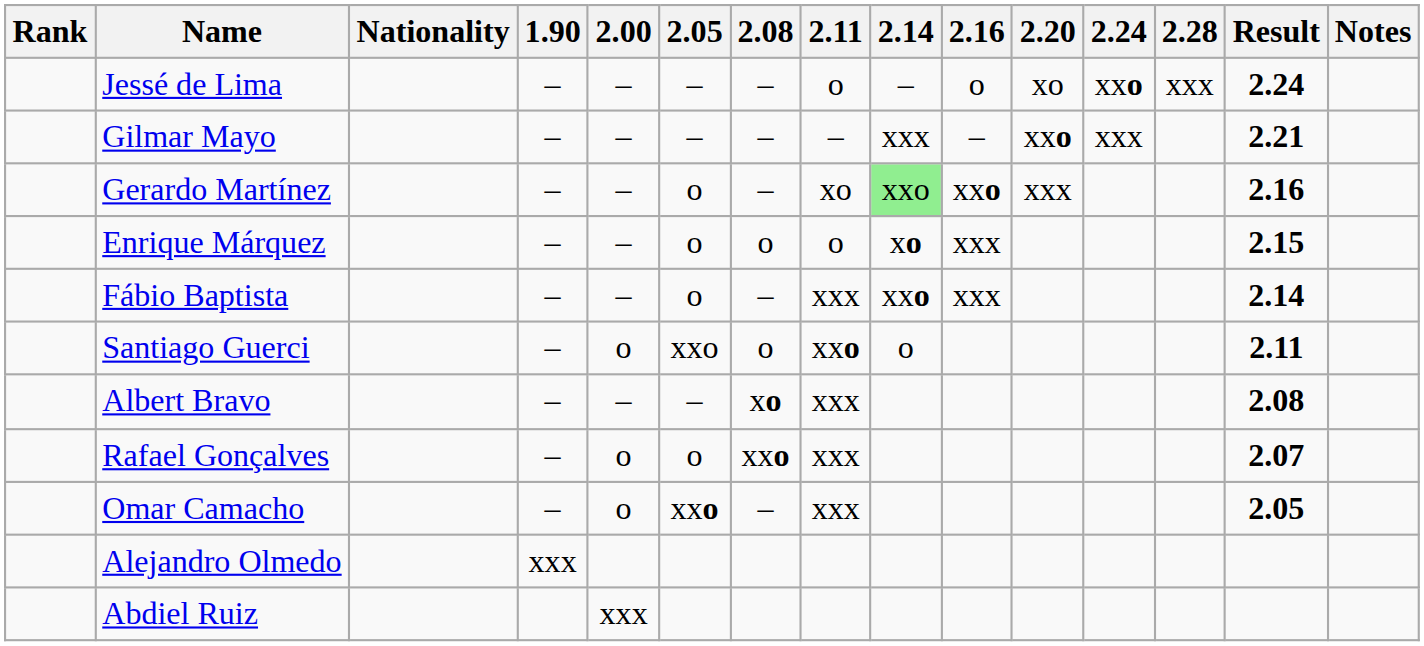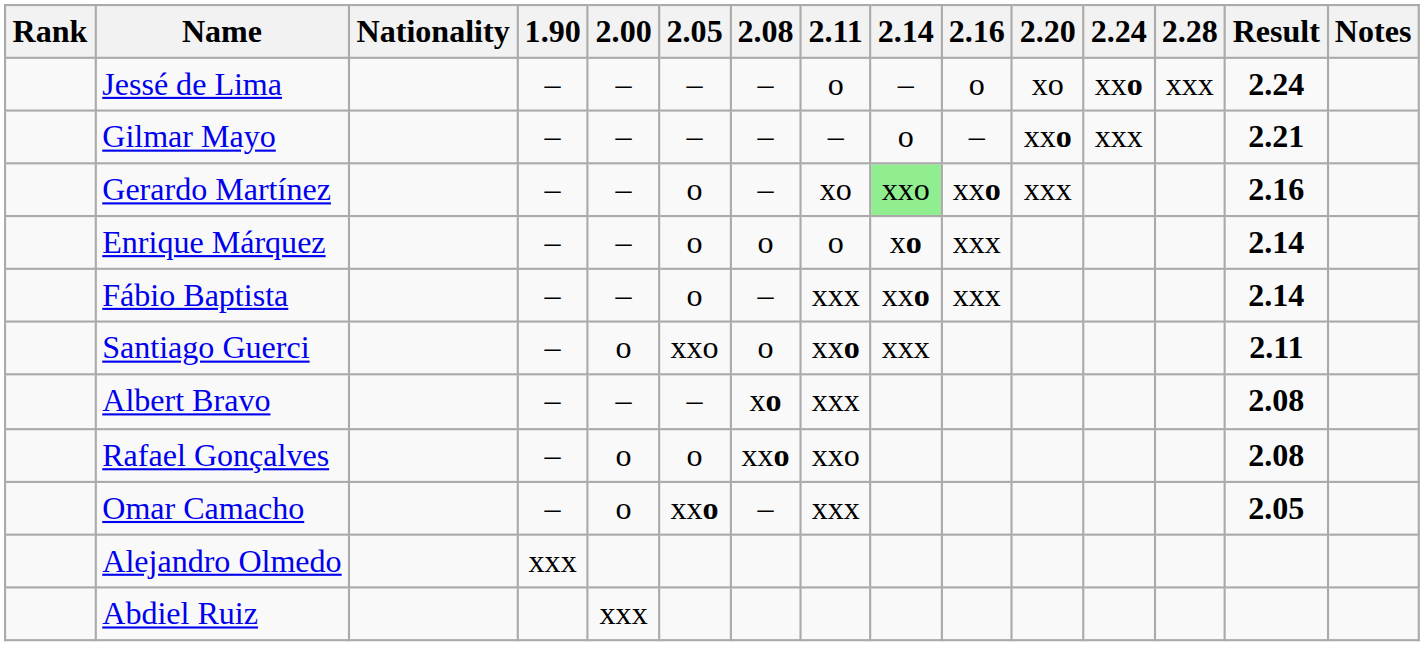 <table class="wikitable sortable" style="text-align:center;font-size:95%">
 <tr>
 <th>Rank</th>
 <th>Name</th>
 <th>Nationality</th>
 <th>1.90</th>
 <th>2.00</th>
 <th>2.05</th>
 <th>2.08</th>
 <th>2.11</th>
 <th>2.14</th>
 <th>2.16</th>
 <th>2.20</th>
 <th>2.24</th>
 <th>2.28</th>
 <th>Result</th>
 <th>Notes</th>
 </tr>
 <tr>
 <td></td>
 <td align=left><a href='#'>Jessé de Lima</a></td>
 <td align=left></td>
 <td>–</td>
 <td>–</td>
 <td>–</td>
 <td>–</td>
 <td>o</td>
 <td>–</td>
 <td>o</td>
 <td>xo</td>
 <td>xx<strong>o</strong></td>
 <td>xxx</td>
 <td><strong>2.24</strong></td>
 <td></td>
 </tr>
 <tr>
 <td></td>
 <td align=left><a href='#'>Gilmar Mayo</a></td>
 <td align=left></td>
 <td>–</td>
 <td>–</td>
 <td>–</td>
 <td>–</td>
 <td>–</td>
-<td>xxx</td>
+<td>o</td>
 <td>–</td>
 <td>xx<strong>o</strong></td>
 <td>xxx</td>
 <td></td>
 <td><strong>2.21</strong></td>
 <td></td>
 </tr>
 <tr>
 <td></td>
 <td align=left><a href='#'>Gerardo Martínez</a></td>
 <td align=left></td>
 <td>–</td>
 <td>–</td>
 <td>o</td>
 <td>–</td>
 <td>xo</td>
 <td style="background: lightgreen;">xxo</td>
 <td>xx<strong>o</strong></td>
 <td>xxx</td>
 <td></td>
 <td></td>
 <td><strong>2.16</strong></td>
 <td></td>
 </tr>
 <tr>
 <td></td>
 <td align=left><a href='#'>Enrique Márquez</a></td>
 <td align=left></td>
 <td>–</td>
 <td>–</td>
 <td>o</td>
 <td>o</td>
 <td>o</td>
 <td>x<strong>o</strong></td>
 <td>xxx</td>
 <td></td>
 <td></td>
 <td></td>
-<td><strong>2.15</strong></td>
+<td><strong>2.14</strong></td>
 <td></td>
 </tr>
 <tr>
 <td></td>
 <td align=left><a href='#'>Fábio Baptista</a></td>
 <td align=left></td>
 <td>–</td>
 <td>–</td>
 <td>o</td>
 <td>–</td>
 <td>xxx</td>
 <td>xx<strong>o</strong></td>
 <td>xxx</td>
 <td></td>
 <td></td>
 <td></td>
 <td><strong>2.14</strong></td>
 <td></td>
 </tr>
 <tr>
 <td></td>
 <td align=left><a href='#'>Santiago Guerci</a></td>
 <td align=left></td>
 <td>–</td>
 <td>o</td>
 <td>xxo</td>
 <td>o</td>
 <td>xx<strong>o</strong></td>
-<td>o</td>
+<td>xxx</td>
 <td></td>
 <td></td>
 <td></td>
 <td></td>
 <td><strong>2.11</strong></td>
 <td></td>
 </tr>
 <tr>
 <td></td>
 <td align=left><a href='#'>Albert Bravo</a></td>
 <td align=left></td>
 <td>–</td>
 <td>–</td>
 <td>–</td>
 <td>x<strong>o</strong></td>
 <td>xxx</td>
 <td></td>
 <td></td>
 <td></td>
 <td></td>
 <td></td>
 <td><strong>2.08</strong></td>
 <td></td>
 </tr>
 <tr>
 <td></td>
 <td align=left><a href='#'>Rafael Gonçalves</a></td>
 <td align=left></td>
 <td>–</td>
 <td>o</td>
 <td>o</td>
 <td>xx<strong>o</strong></td>
-<td>xxx</td>
+<td>xxo</td>
 <td></td>
 <td></td>
 <td></td>
 <td></td>
 <td></td>
-<td><strong>2.07</strong></td>
+<td><strong>2.08</strong></td>
 <td></td>
 </tr>
 <tr>
 <td></td>
 <td align=left><a href='#'>Omar Camacho</a></td>
 <td align=left></td>
 <td>–</td>
 <td>o</td>
 <td>xx<strong>o</strong></td>
 <td>–</td>
 <td>xxx</td>
 <td></td>
 <td></td>
 <td></td>
 <td></td>
 <td></td>
 <td><strong>2.05</strong></td>
 <td></td>
 </tr>
 <tr>
 <td></td>
 <td align=left><a href='#'>Alejandro Olmedo</a></td>
 <td align=left></td>
 <td>xxx</td>
 <td></td>
 <td></td>
 <td></td>
 <td></td>
 <td></td>
 <td></td>
 <td></td>
 <td></td>
 <td></td>
 <td><strong></strong></td>
 <td></td>
 </tr>
 <tr>
 <td></td>
 <td align=left><a href='#'>Abdiel Ruiz</a></td>
 <td align=left></td>
 <td></td>
 <td>xxx</td>
 <td></td>
 <td></td>
 <td></td>
 <td></td>
 <td></td>
 <td></td>
 <td></td>
 <td></td>
 <td><strong></strong></td>
 <td></td>
 </tr>
 </table>
